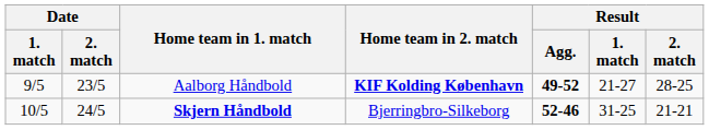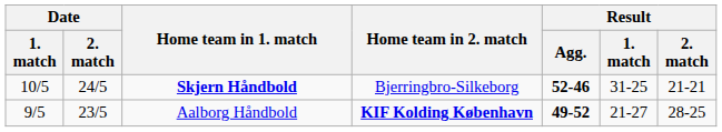 <table class="wikitable" style="text-align:center; margin-left:1em;">
 <tr>
 <th colspan="2">Date</th>
 <th rowspan="2" style="width:220px;">Home team in 1. match</th>
 <th rowspan="2" style="width:180px;">Home team in 2. match</th>
 <th colspan="3">Result</th>
 </tr>
 <tr>
 <th style="width:50px;">1. match</th>
 <th style="width:50px;">2. match</th>
 <th style="width:50px;">Agg.</th>
 <th style="width:50px;">1. match</th>
 <th style="width:50px;">2. match</th>
 </tr>
 <tr>
+<td>10/5</td>
+<td>24/5</td>
+<td><strong><a href='#'>Skjern Håndbold</a></strong></td>
+<td><a href='#'>Bjerringbro-Silkeborg</a></td>
+<td><strong>52-46</strong></td>
+<td>31-25</td>
+<td>21-21</td>
+</tr>
+<tr>
 <td>9/5</td>
 <td>23/5</td>
 <td><a href='#'>Aalborg Håndbold</a></td>
 <td><strong><a href='#'>KIF Kolding København</a></strong></td>
 <td><strong>49-52</strong></td>
 <td>21-27</td>
 <td>28-25</td>
 </tr>
-<tr>
-<td>10/5</td>
-<td>24/5</td>
-<td><strong><a href='#'>Skjern Håndbold</a></strong></td>
-<td><a href='#'>Bjerringbro-Silkeborg</a></td>
-<td><strong>52-46</strong></td>
-<td>31-25</td>
-<td>21-21</td>
-</tr>
 </table>
